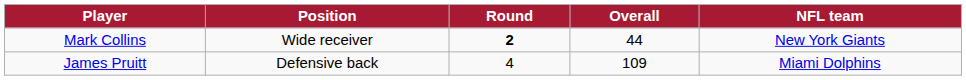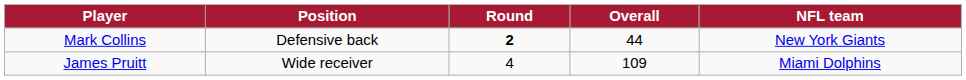 <table class="wikitable" width="65%">
 <tr align="center" style="background:#A81933;color:#FFFFFF;">
 <td><strong>Player</strong></td>
 <td><strong>Position</strong></td>
 <td><strong>Round</strong></td>
 <td><strong>Overall</strong></td>
 <td><strong>NFL team</strong></td>
 </tr>
 <tr align="center" bgcolor="">
 <td><a href='#'>Mark Collins</a></td>
-<td>Wide receiver</td>
+<td>Defensive back</td>
 <td><strong>2</strong></td>
 <td>44</td>
 <td><a href='#'>New York Giants</a></td>
 </tr>
 <tr align="center" bgcolor="">
 <td><a href='#'>James Pruitt</a></td>
-<td>Defensive back</td>
+<td>Wide receiver</td>
 <td>4</td>
 <td>109</td>
 <td><a href='#'>Miami Dolphins</a></td>
 </tr>
 </table>
